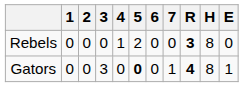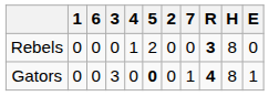 <table align = right border="2" cellpadding="4" cellspacing="0" style="margin: 1em 1em 1em 1em; background: #F9F9F9; border: 1px #aaa solid; border-collapse: collapse;">
 <tr align=center style="background: #F2F2F2;">
 <th></th>
 <th>1</th>
-<th>2</th>
+<th>6</th>
 <th>3</th>
 <th>4</th>
 <th>5</th>
-<th>6</th>
+<th>2</th>
 <th>7</th>
 <th>R</th>
 <th>H</th>
 <th>E</th>
 </tr>
 <tr align=center>
 <td>Rebels</td>
 <td>0</td>
 <td>0</td>
 <td>0</td>
 <td>1</td>
 <td>2</td>
 <td>0</td>
 <td>0</td>
 <td><strong>3</strong></td>
 <td>8</td>
 <td>0</td>
 </tr>
 <tr align=center>
 <td>Gators</td>
 <td>0</td>
 <td>0</td>
 <td>3</td>
 <td>0</td>
 <td><strong>0</strong></td>
 <td>0</td>
 <td>1</td>
 <td><strong>4</strong></td>
 <td>8</td>
 <td>1</td>
 </tr>
 </table>
